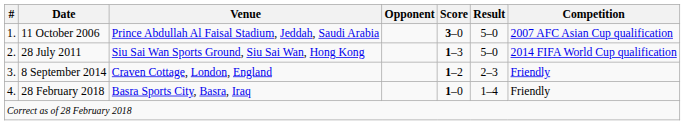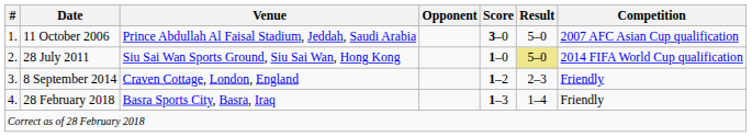 <table class="wikitable" style="font-size:95%;">
 <tr>
 <th>#</th>
 <th>Date</th>
 <th>Venue</th>
 <th>Opponent</th>
 <th>Score</th>
 <th>Result</th>
 <th>Competition</th>
 </tr>
 <tr>
 <td>1.</td>
 <td>11 October 2006</td>
 <td><a href='#'>Prince Abdullah Al Faisal Stadium</a>, <a href='#'>Jeddah</a>, <a href='#'>Saudi Arabia</a></td>
 <td></td>
 <td align=center><strong>3</strong>–0</td>
 <td align=center>5–0</td>
 <td><a href='#'>2007 AFC Asian Cup qualification</a></td>
 </tr>
 <tr>
 <td>2.</td>
 <td>28 July 2011</td>
 <td><a href='#'>Siu Sai Wan Sports Ground</a>, <a href='#'>Siu Sai Wan</a>, <a href='#'>Hong Kong</a></td>
 <td></td>
-<td align=center><strong>1</strong>–3</td>
-<td align=center>5–0</td>
+<td align=center><strong>1</strong>–0</td>
+<td align=center style="background: khaki;">5–0</td>
 <td><a href='#'>2014 FIFA World Cup qualification</a></td>
 </tr>
 <tr>
 <td>3.</td>
 <td>8 September 2014</td>
 <td><a href='#'>Craven Cottage</a>, <a href='#'>London</a>, <a href='#'>England</a></td>
 <td></td>
 <td align=center><strong>1</strong>–2</td>
 <td align=center>2–3</td>
 <td><a href='#'>Friendly</a></td>
 </tr>
 <tr>
 <td>4.</td>
 <td>28 February 2018</td>
 <td><a href='#'>Basra Sports City</a>, <a href='#'>Basra</a>, <a href='#'>Iraq</a></td>
 <td></td>
-<td align=center><strong>1</strong>–0</td>
+<td align=center><strong>1</strong>–3</td>
 <td align=center>1–4</td>
 <td>Friendly</td>
 </tr>
 <tr>
 <td colspan="12"><small><em>Correct as of 28 February 2018</em></small></td>
 </tr>
 </table>
